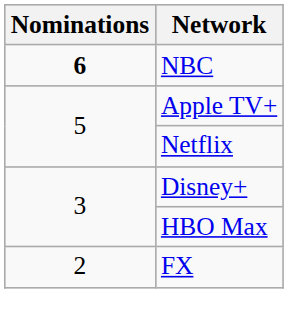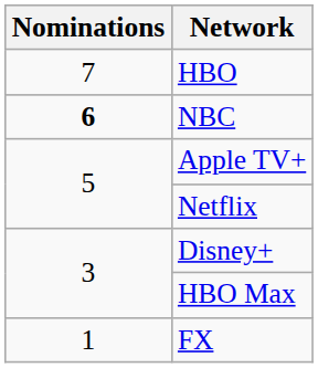 <table class="wikitable">
 <tr>
 <th scope="col" style="width:55px;">Nominations</th>
 <th scope="col" style="text-align:center;">Network</th>
+</tr>
+<tr>
+<td rowspan="1" style="text-align:center">7</td>
+<td><a href='#'>HBO</a></td>
 </tr>
 <tr>
 <td rowspan="1" style="text-align:center"><strong>6</strong></td>
 <td><a href='#'>NBC</a></td>
 </tr>
 <tr>
 <td rowspan="2" style="text-align:center">5</td>
 <td><a href='#'>Apple TV+</a></td>
 </tr>
 <tr>
 <td><a href='#'>Netflix</a></td>
 </tr>
 <tr>
 <td rowspan="2" style="text-align:center">3</td>
 <td><a href='#'>Disney+</a></td>
 </tr>
 <tr>
 <td><a href='#'>HBO Max</a></td>
 </tr>
 <tr>
-<td rowspan="1" style="text-align:center">2</td>
+<td rowspan="1" style="text-align:center">1</td>
 <td><a href='#'>FX</a></td>
 </tr>
 </table>
